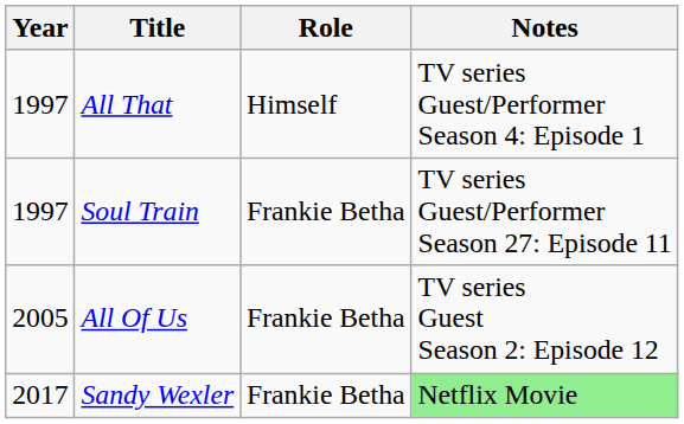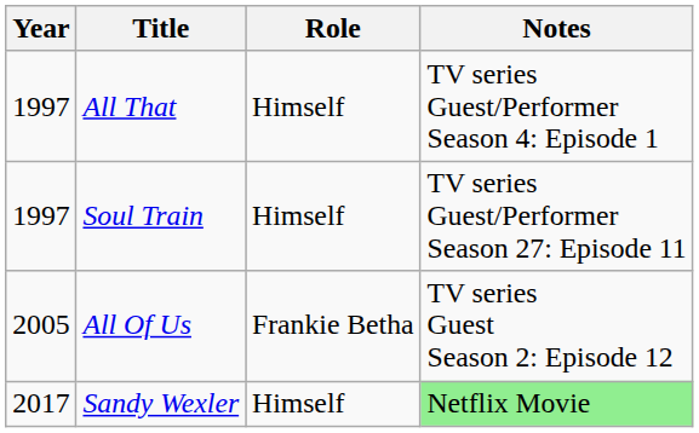 <table class="wikitable">
 <tr>
 <th>Year</th>
 <th>Title</th>
 <th>Role</th>
 <th>Notes</th>
 </tr>
 <tr>
 <td>1997</td>
 <td><em><a href='#'>All That</a></em></td>
 <td>Himself</td>
 <td>TV series<br>Guest/Performer<br>Season 4: Episode 1</td>
 </tr>
 <tr>
 <td>1997</td>
 <td><em><a href='#'>Soul Train</a></em></td>
-<td>Frankie Betha</td>
+<td>Himself</td>
 <td>TV series<br>Guest/Performer<br>Season 27: Episode 11</td>
 </tr>
 <tr>
 <td>2005</td>
 <td><em><a href='#'>All Of Us</a></em></td>
 <td>Frankie Betha</td>
 <td>TV series<br>Guest<br>Season 2: Episode 12</td>
 </tr>
 <tr>
 <td>2017</td>
 <td><em><a href='#'>Sandy Wexler</a></em></td>
-<td>Frankie Betha</td>
+<td>Himself</td>
 <td style="background: lightgreen;">Netflix Movie</td>
 </tr>
 </table>
